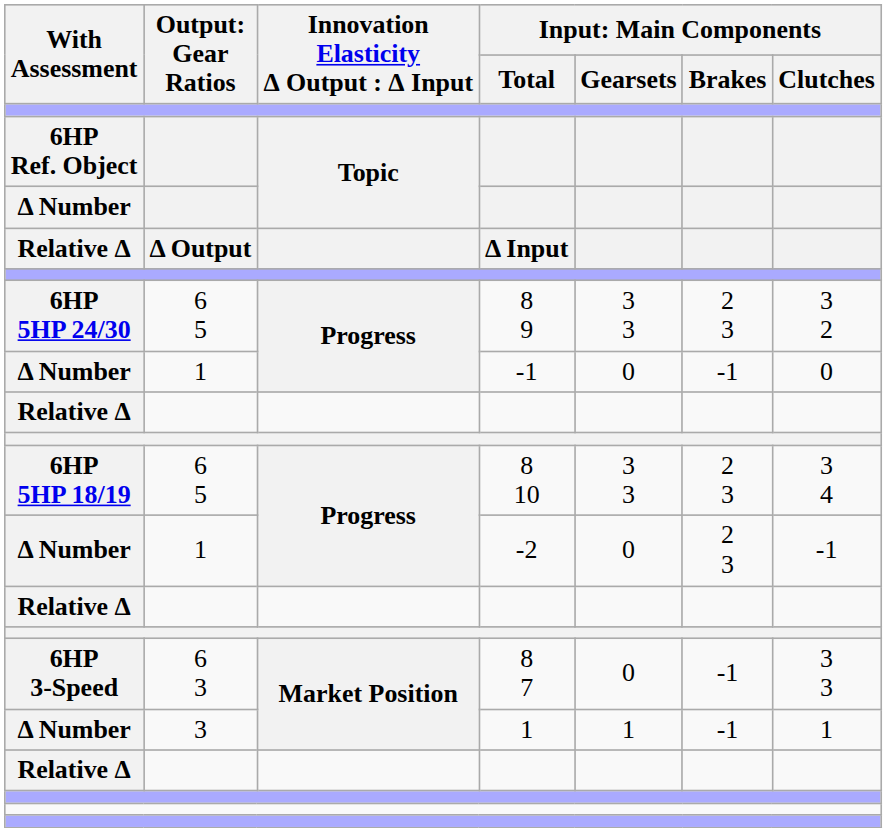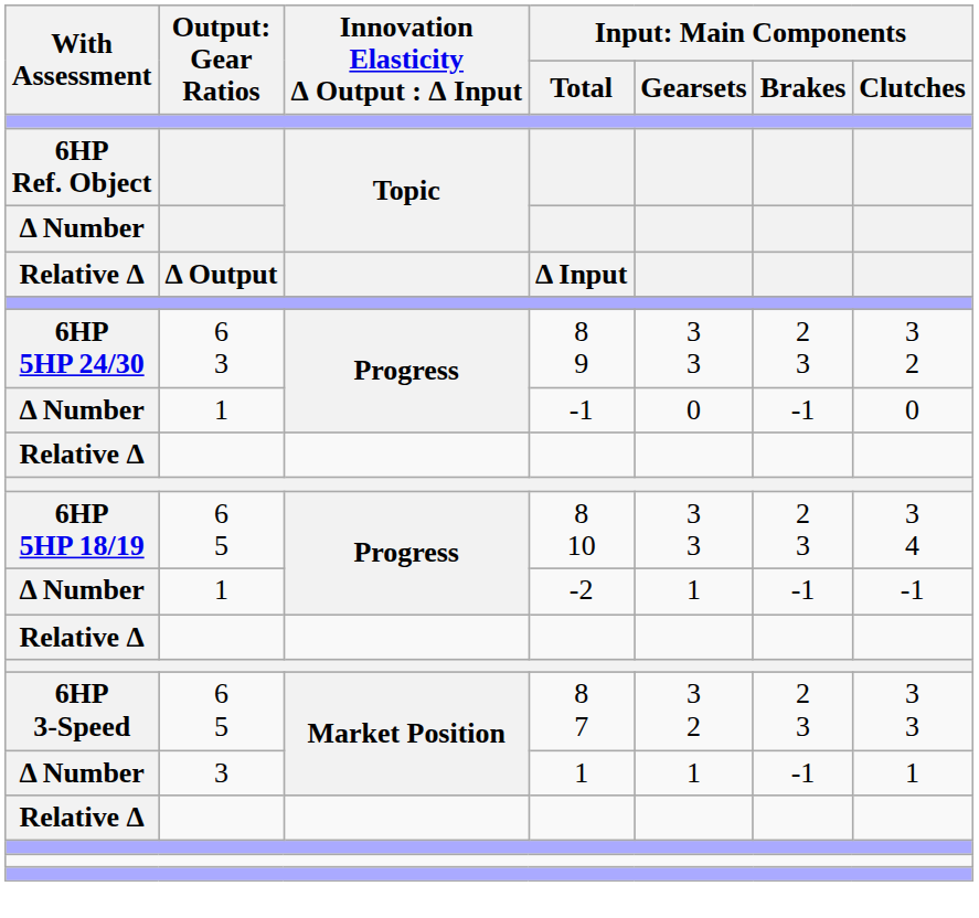 <table class="wikitable collapsible" style="text-align:center">
 <tr>
 <th rowspan=2>With<br>Assessment</th>
 <th rowspan=2>Output:<br>Gear<br>Ratios</th>
 <th rowspan=2>Innovation<br><a href='#'>Elasticity</a><br>Δ Output : Δ Input</th>
 <th colspan=4>Input: Main Components</th>
 </tr>
 <tr>
 <th>Total</th>
 <th>Gearsets</th>
 <th>Brakes</th>
 <th>Clutches</th>
 </tr>
 <tr>
 <td colspan="7" style="background:#AAF;"></td>
 </tr>
 <tr>
 <th>6HP<br>Ref. Object</th>
 <th><br></th>
 <th rowspan=2>Topic</th>
 <th><br></th>
 <th><br></th>
 <th><br></th>
 <th><br></th>
 </tr>
 <tr>
 <th>Δ Number</th>
 <th></th>
 <th></th>
 <th></th>
 <th></th>
 <th></th>
 </tr>
 <tr>
 <th>Relative Δ</th>
 <th>Δ Output<br></th>
 <th><br></th>
 <th>Δ Input<br></th>
 <th></th>
 <th></th>
 <th></th>
 </tr>
 <tr>
 <td colspan="7" style="background:#AAF;"></td>
 </tr>
 <tr>
 <th>6HP<br><a href='#'>5HP 24/30</a></th>
-<td>6<br>5</td>
+<td>6<br>3</td>
 <th rowspan=2>Progress</th>
 <td>8<br>9</td>
 <td>3<br>3</td>
 <td>2<br>3</td>
 <td>3<br>2</td>
 </tr>
 <tr>
 <th>Δ Number</th>
 <td>1</td>
 <td>-1</td>
 <td>0</td>
 <td>-1</td>
 <td>0</td>
 </tr>
 <tr>
 <th>Relative Δ</th>
 <td><br></td>
 <td><strong></strong><br></td>
 <td><br></td>
 <td><br></td>
 <td><br></td>
 <td><br></td>
 </tr>
 <tr>
 <th colspan="7"></th>
 </tr>
 <tr>
 <th>6HP<br><a href='#'>5HP 18/19</a></th>
 <td>6<br>5</td>
 <th rowspan=2>Progress</th>
 <td>8<br>10</td>
 <td>3<br>3</td>
 <td>2<br>3</td>
 <td>3<br>4</td>
 </tr>
 <tr>
 <th>Δ Number</th>
 <td>1</td>
 <td>-2</td>
-<td>0</td>
-<td>2<br>3</td>
+<td>1</td>
+<td>-1</td>
 <td>-1</td>
 </tr>
 <tr>
 <th>Relative Δ</th>
 <td><br></td>
 <td><strong></strong><br></td>
 <td><br></td>
 <td><br></td>
 <td><br></td>
 <td><br></td>
 </tr>
 <tr>
 <th colspan="7"></th>
 </tr>
 <tr>
 <th>6HP<br>3-Speed</th>
-<td>6<br>3</td>
+<td>6<br>5</td>
 <th rowspan=2>Market Position</th>
 <td>8<br>7</td>
-<td>0</td>
-<td>-1</td>
+<td>3<br>2</td>
+<td>2<br>3</td>
 <td>3<br>3</td>
 </tr>
 <tr>
 <th>Δ Number</th>
 <td>3</td>
 <td>1</td>
 <td>1</td>
 <td>-1</td>
 <td>1</td>
 </tr>
 <tr>
 <th>Relative Δ</th>
 <td><br></td>
 <td><strong></strong><br></td>
 <td><br></td>
 <td><br></td>
 <td><br></td>
 <td><br></td>
 </tr>
 <tr>
 <td colspan="7" style="background:#AAF;"></td>
 </tr>
 <tr>
 <td colspan="7"></td>
 </tr>
 <tr>
 <td colspan="7" style="background:#AAF;"></td>
 </tr>
 </table>
